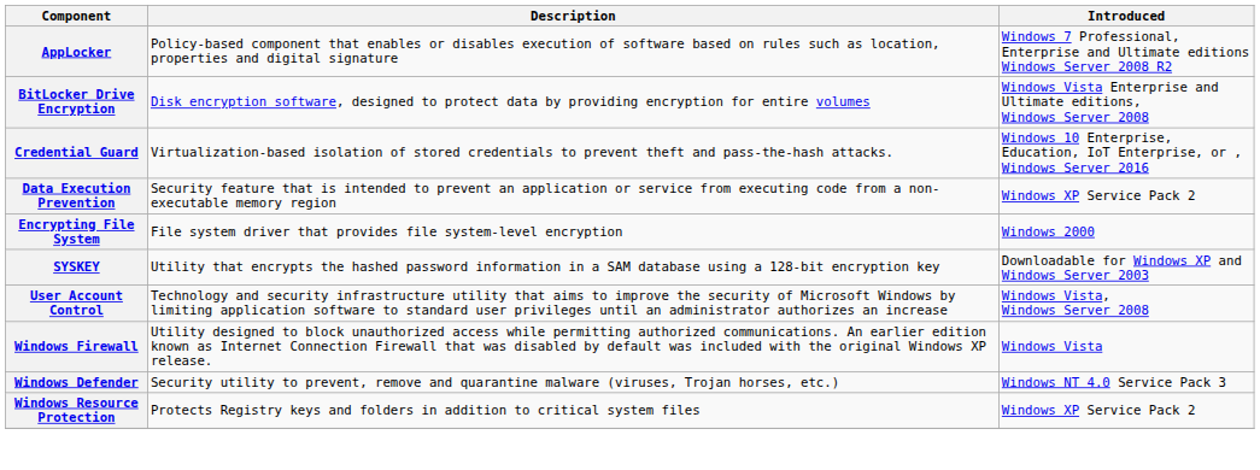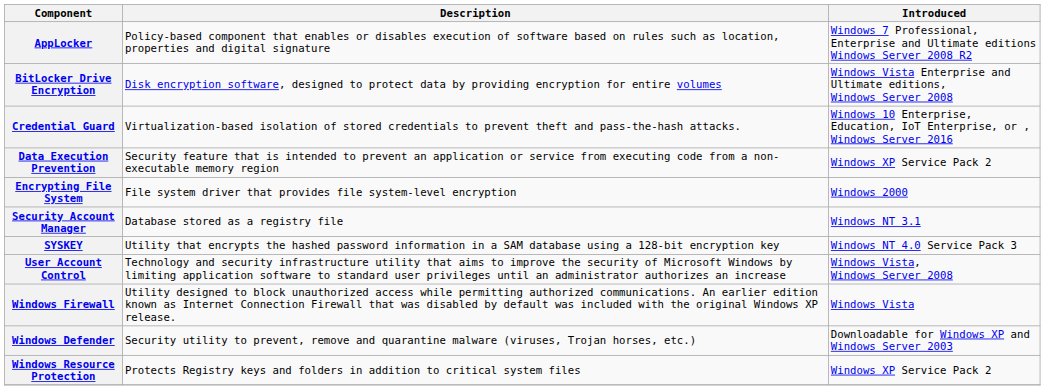 <table class="wikitable" width=100%>
 <tr>
 <th scope="row">Component</th>
 <th scope="row">Description</th>
 <th scope="row">Introduced</th>
 </tr>
 <tr>
 <th scope="row"><a href='#'>AppLocker</a></th>
 <td>Policy-based component that enables or disables execution of software based on rules such as location, properties and digital signature</td>
 <td><a href='#'>Windows 7</a> Professional, Enterprise and Ultimate editions<br><a href='#'>Windows Server 2008 R2</a></td>
 </tr>
 <tr>
 <th scope="row"><a href='#'>BitLocker Drive Encryption</a></th>
 <td><a href='#'>Disk encryption software</a>, designed to protect data by providing encryption for entire <a href='#'>volumes</a></td>
 <td><a href='#'>Windows Vista</a> Enterprise and Ultimate editions,<br><a href='#'>Windows Server 2008</a></td>
 </tr>
 <tr>
 <th scope="row"><a href='#'>Credential Guard</a></th>
 <td>Virtualization-based isolation of stored credentials to prevent theft and pass-the-hash attacks.</td>
 <td><a href='#'>Windows 10</a> Enterprise, Education, IoT Enterprise, or ,<br><a href='#'>Windows Server 2016</a></td>
 </tr>
 <tr>
 <th scope="row"><a href='#'>Data Execution Prevention</a></th>
 <td>Security feature that is intended to prevent an application or service from executing code from a non-executable memory region</td>
 <td><a href='#'>Windows XP</a> Service Pack 2</td>
 </tr>
 <tr>
 <th scope="row"><a href='#'>Encrypting File System</a></th>
 <td>File system driver that provides file system-level encryption</td>
 <td><a href='#'>Windows 2000</a></td>
 </tr>
 <tr>
+<th scope="row"><a href='#'>Security Account Manager</a></th>
+<td>Database stored as a registry file</td>
+<td><a href='#'>Windows NT 3.1</a></td>
+</tr>
+<tr>
 <th scope="row"><a href='#'>SYSKEY</a></th>
 <td>Utility that encrypts the hashed password information in a SAM database using a 128-bit encryption key</td>
-<td>Downloadable for <a href='#'>Windows XP</a> and <a href='#'>Windows Server 2003</a></td>
+<td><a href='#'>Windows NT 4.0</a> Service Pack 3</td>
 </tr>
 <tr>
 <th scope="row"><a href='#'>User Account Control</a></th>
 <td>Technology and security infrastructure utility that aims to improve the security of Microsoft Windows by limiting application software to standard user privileges until an administrator authorizes an increase</td>
 <td><a href='#'>Windows Vista</a>,<br><a href='#'>Windows Server 2008</a></td>
 </tr>
 <tr>
 <th scope="row"><a href='#'>Windows Firewall</a></th>
 <td>Utility designed to block unauthorized access while permitting authorized communications. An earlier edition known as Internet Connection Firewall that was disabled by default was included with the original Windows XP release.</td>
 <td><a href='#'>Windows Vista</a></td>
 </tr>
 <tr>
 <th scope="row"><a href='#'>Windows Defender</a></th>
 <td>Security utility to prevent, remove and quarantine malware (viruses, Trojan horses, etc.)</td>
-<td><a href='#'>Windows NT 4.0</a> Service Pack 3</td>
+<td>Downloadable for <a href='#'>Windows XP</a> and <a href='#'>Windows Server 2003</a></td>
 </tr>
 <tr>
 <th scope="row"><a href='#'>Windows Resource Protection</a></th>
 <td>Protects Registry keys and folders in addition to critical system files</td>
 <td><a href='#'>Windows XP</a> Service Pack 2</td>
 </tr>
 <tr>
 </tr>
 </table>
